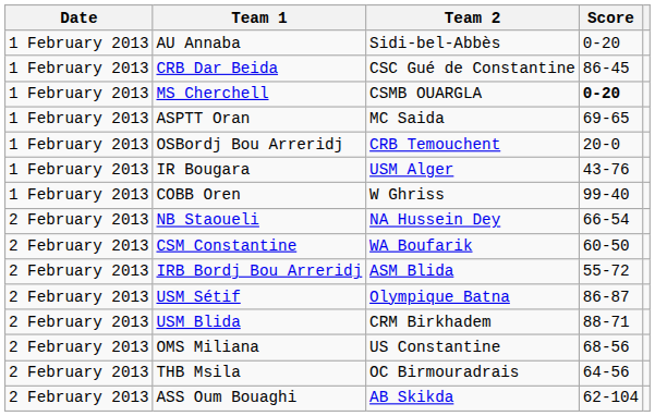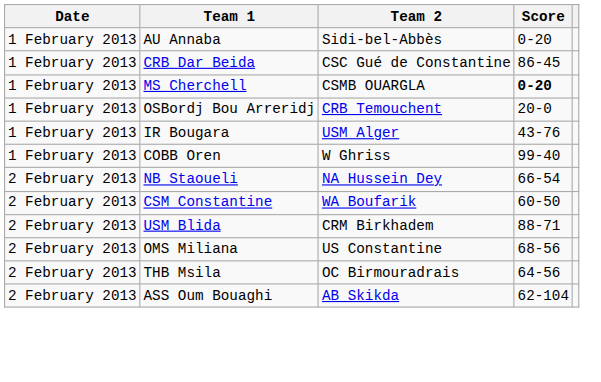 <table class="wikitable">
 <tr>
 <th scope="col">Date</th>
 <th scope="col">Team 1</th>
 <th scope="col">Team 2</th>
 <th scope="col">Score</th>
 <th scope="col"></th>
 </tr>
 <tr>
 <td>1 February 2013</td>
 <td>AU Annaba</td>
 <td>Sidi-bel-Abbès</td>
 <td>0-20</td>
 <td></td>
 </tr>
 <tr>
 <td>1 February 2013</td>
 <td><a href='#'>CRB Dar Beida</a></td>
 <td>CSC Gué de Constantine</td>
 <td>86-45</td>
 <td></td>
 </tr>
 <tr>
 <td>1 February 2013</td>
 <td><a href='#'>MS Cherchell</a></td>
 <td>CSMB OUARGLA</td>
 <td><strong>0-20</strong></td>
-<td></td>
-</tr>
-<tr>
-<td>1 February 2013</td>
-<td>ASPTT Oran</td>
-<td>MC Saida</td>
-<td>69-65</td>
 <td></td>
 </tr>
 <tr>
 <td>1 February 2013</td>
 <td>OSBordj Bou Arreridj</td>
 <td><a href='#'>CRB Temouchent</a></td>
 <td>20-0</td>
 <td></td>
 </tr>
 <tr>
 <td>1 February 2013</td>
 <td>IR Bougara</td>
 <td><a href='#'>USM Alger</a></td>
 <td>43-76</td>
 <td></td>
 </tr>
 <tr>
 <td>1 February 2013</td>
 <td>COBB Oren</td>
 <td>W Ghriss</td>
 <td>99-40</td>
 <td></td>
 </tr>
 <tr>
 <td>2 February 2013</td>
 <td><a href='#'>NB Staoueli</a></td>
 <td><a href='#'>NA Hussein Dey</a></td>
 <td>66-54</td>
 <td></td>
 </tr>
 <tr>
 <td>2 February 2013</td>
 <td><a href='#'>CSM Constantine</a></td>
 <td><a href='#'>WA Boufarik</a></td>
 <td>60-50</td>
 <td></td>
 </tr>
 <tr>
 <td>2 February 2013</td>
-<td><a href='#'>IRB Bordj Bou Arreridj</a></td>
-<td><a href='#'>ASM Blida</a></td>
-<td>55-72</td>
-<td></td>
-</tr>
-<tr>
-<td>2 February 2013</td>
-<td><a href='#'>USM Sétif</a></td>
-<td><a href='#'>Olympique Batna</a></td>
-<td>86-87</td>
-<td></td>
-</tr>
-<tr>
-<td>2 February 2013</td>
 <td><a href='#'>USM Blida</a></td>
 <td>CRM Birkhadem</td>
 <td>88-71</td>
 <td></td>
 </tr>
 <tr>
 <td>2 February 2013</td>
 <td>OMS Miliana</td>
 <td>US Constantine</td>
 <td>68-56</td>
 <td></td>
 </tr>
 <tr>
 <td>2 February 2013</td>
 <td>THB Msila</td>
 <td>OC Birmouradrais</td>
 <td>64-56</td>
 <td></td>
 </tr>
 <tr>
 <td>2 February 2013</td>
 <td>ASS Oum Bouaghi</td>
 <td><a href='#'>AB Skikda</a></td>
 <td>62-104</td>
 <td></td>
 </tr>
 </table>
